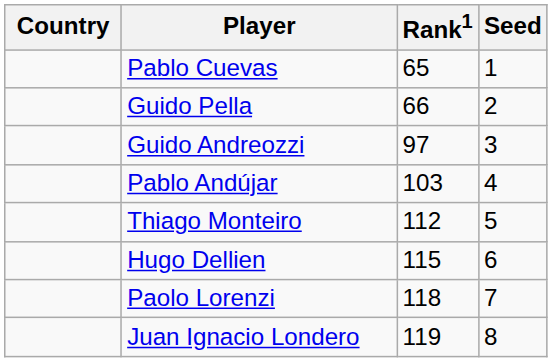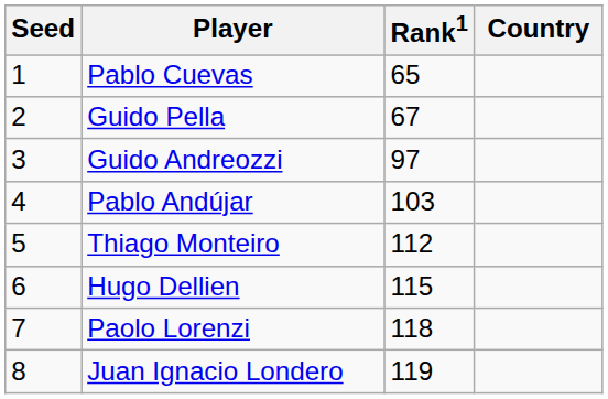 <table class="sortable wikitable">
 <tr>
-<th width="70">Country</th>
+<th>Seed</th>
 <th width="175">Player</th>
 <th>Rank<sup>1</sup></th>
-<th>Seed</th>
+<th width="70">Country</th>
 </tr>
 <tr>
-<td></td>
+<td>1</td>
 <td><a href='#'>Pablo Cuevas</a></td>
 <td>65</td>
-<td>1</td>
+<td></td>
 </tr>
 <tr>
+<td>2</td>
+<td><a href='#'>Guido Pella</a></td>
+<td>67</td>
 <td></td>
-<td><a href='#'>Guido Pella</a></td>
-<td>66</td>
-<td>2</td>
 </tr>
 <tr>
-<td></td>
+<td>3</td>
 <td><a href='#'>Guido Andreozzi</a></td>
 <td>97</td>
-<td>3</td>
+<td></td>
 </tr>
 <tr>
-<td></td>
+<td>4</td>
 <td><a href='#'>Pablo Andújar</a></td>
 <td>103</td>
-<td>4</td>
+<td></td>
 </tr>
 <tr>
-<td></td>
+<td>5</td>
 <td><a href='#'>Thiago Monteiro</a></td>
 <td>112</td>
-<td>5</td>
+<td></td>
 </tr>
 <tr>
-<td></td>
+<td>6</td>
 <td><a href='#'>Hugo Dellien</a></td>
 <td>115</td>
-<td>6</td>
+<td></td>
 </tr>
 <tr>
-<td></td>
+<td>7</td>
 <td><a href='#'>Paolo Lorenzi</a></td>
 <td>118</td>
-<td>7</td>
+<td></td>
 </tr>
 <tr>
-<td></td>
+<td>8</td>
 <td><a href='#'>Juan Ignacio Londero</a></td>
 <td>119</td>
-<td>8</td>
+<td></td>
 </tr>
 </table>
